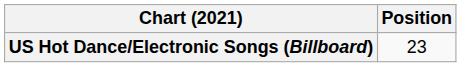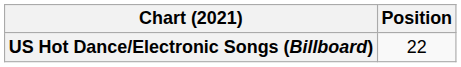 <table class="wikitable plainrowheaders" style="text-align:center">
 <tr>
 <th scope="col">Chart (2021)</th>
 <th scope="col">Position</th>
 </tr>
 <tr>
 <th scope="row">US Hot Dance/Electronic Songs (<em>Billboard</em>)</th>
-<td>23</td>
+<td>22</td>
 </tr>
 </table>
